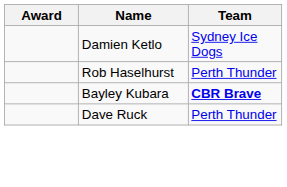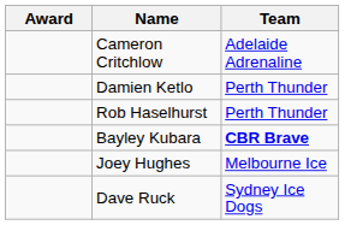 <table class="sortable wikitable" style="width:25%;text-align:left;font-size:95%;">
 <tr>
 <th width=100>Award</th>
 <th width=150>Name</th>
 <th width=130>Team</th>
 </tr>
 <tr>
 <td></td>
+<td> Cameron Critchlow</td>
+<td><a href='#'>Adelaide Adrenaline</a></td>
+</tr>
+<tr>
+<td></td>
 <td> Damien Ketlo</td>
-<td><a href='#'>Sydney Ice Dogs</a></td>
+<td><a href='#'>Perth Thunder</a></td>
 </tr>
 <tr>
 <td></td>
 <td> Rob Haselhurst</td>
 <td><a href='#'>Perth Thunder</a></td>
 </tr>
 <tr>
 <td></td>
 <td> Bayley Kubara</td>
 <td><strong><a href='#'>CBR Brave</a></strong></td>
 </tr>
 <tr>
 <td></td>
+<td>  Joey Hughes</td>
+<td><a href='#'>Melbourne Ice</a></td>
+</tr>
+<tr>
+<td></td>
 <td> Dave Ruck</td>
-<td><a href='#'>Perth Thunder</a></td>
+<td><a href='#'>Sydney Ice Dogs</a></td>
 </tr>
 </table>
